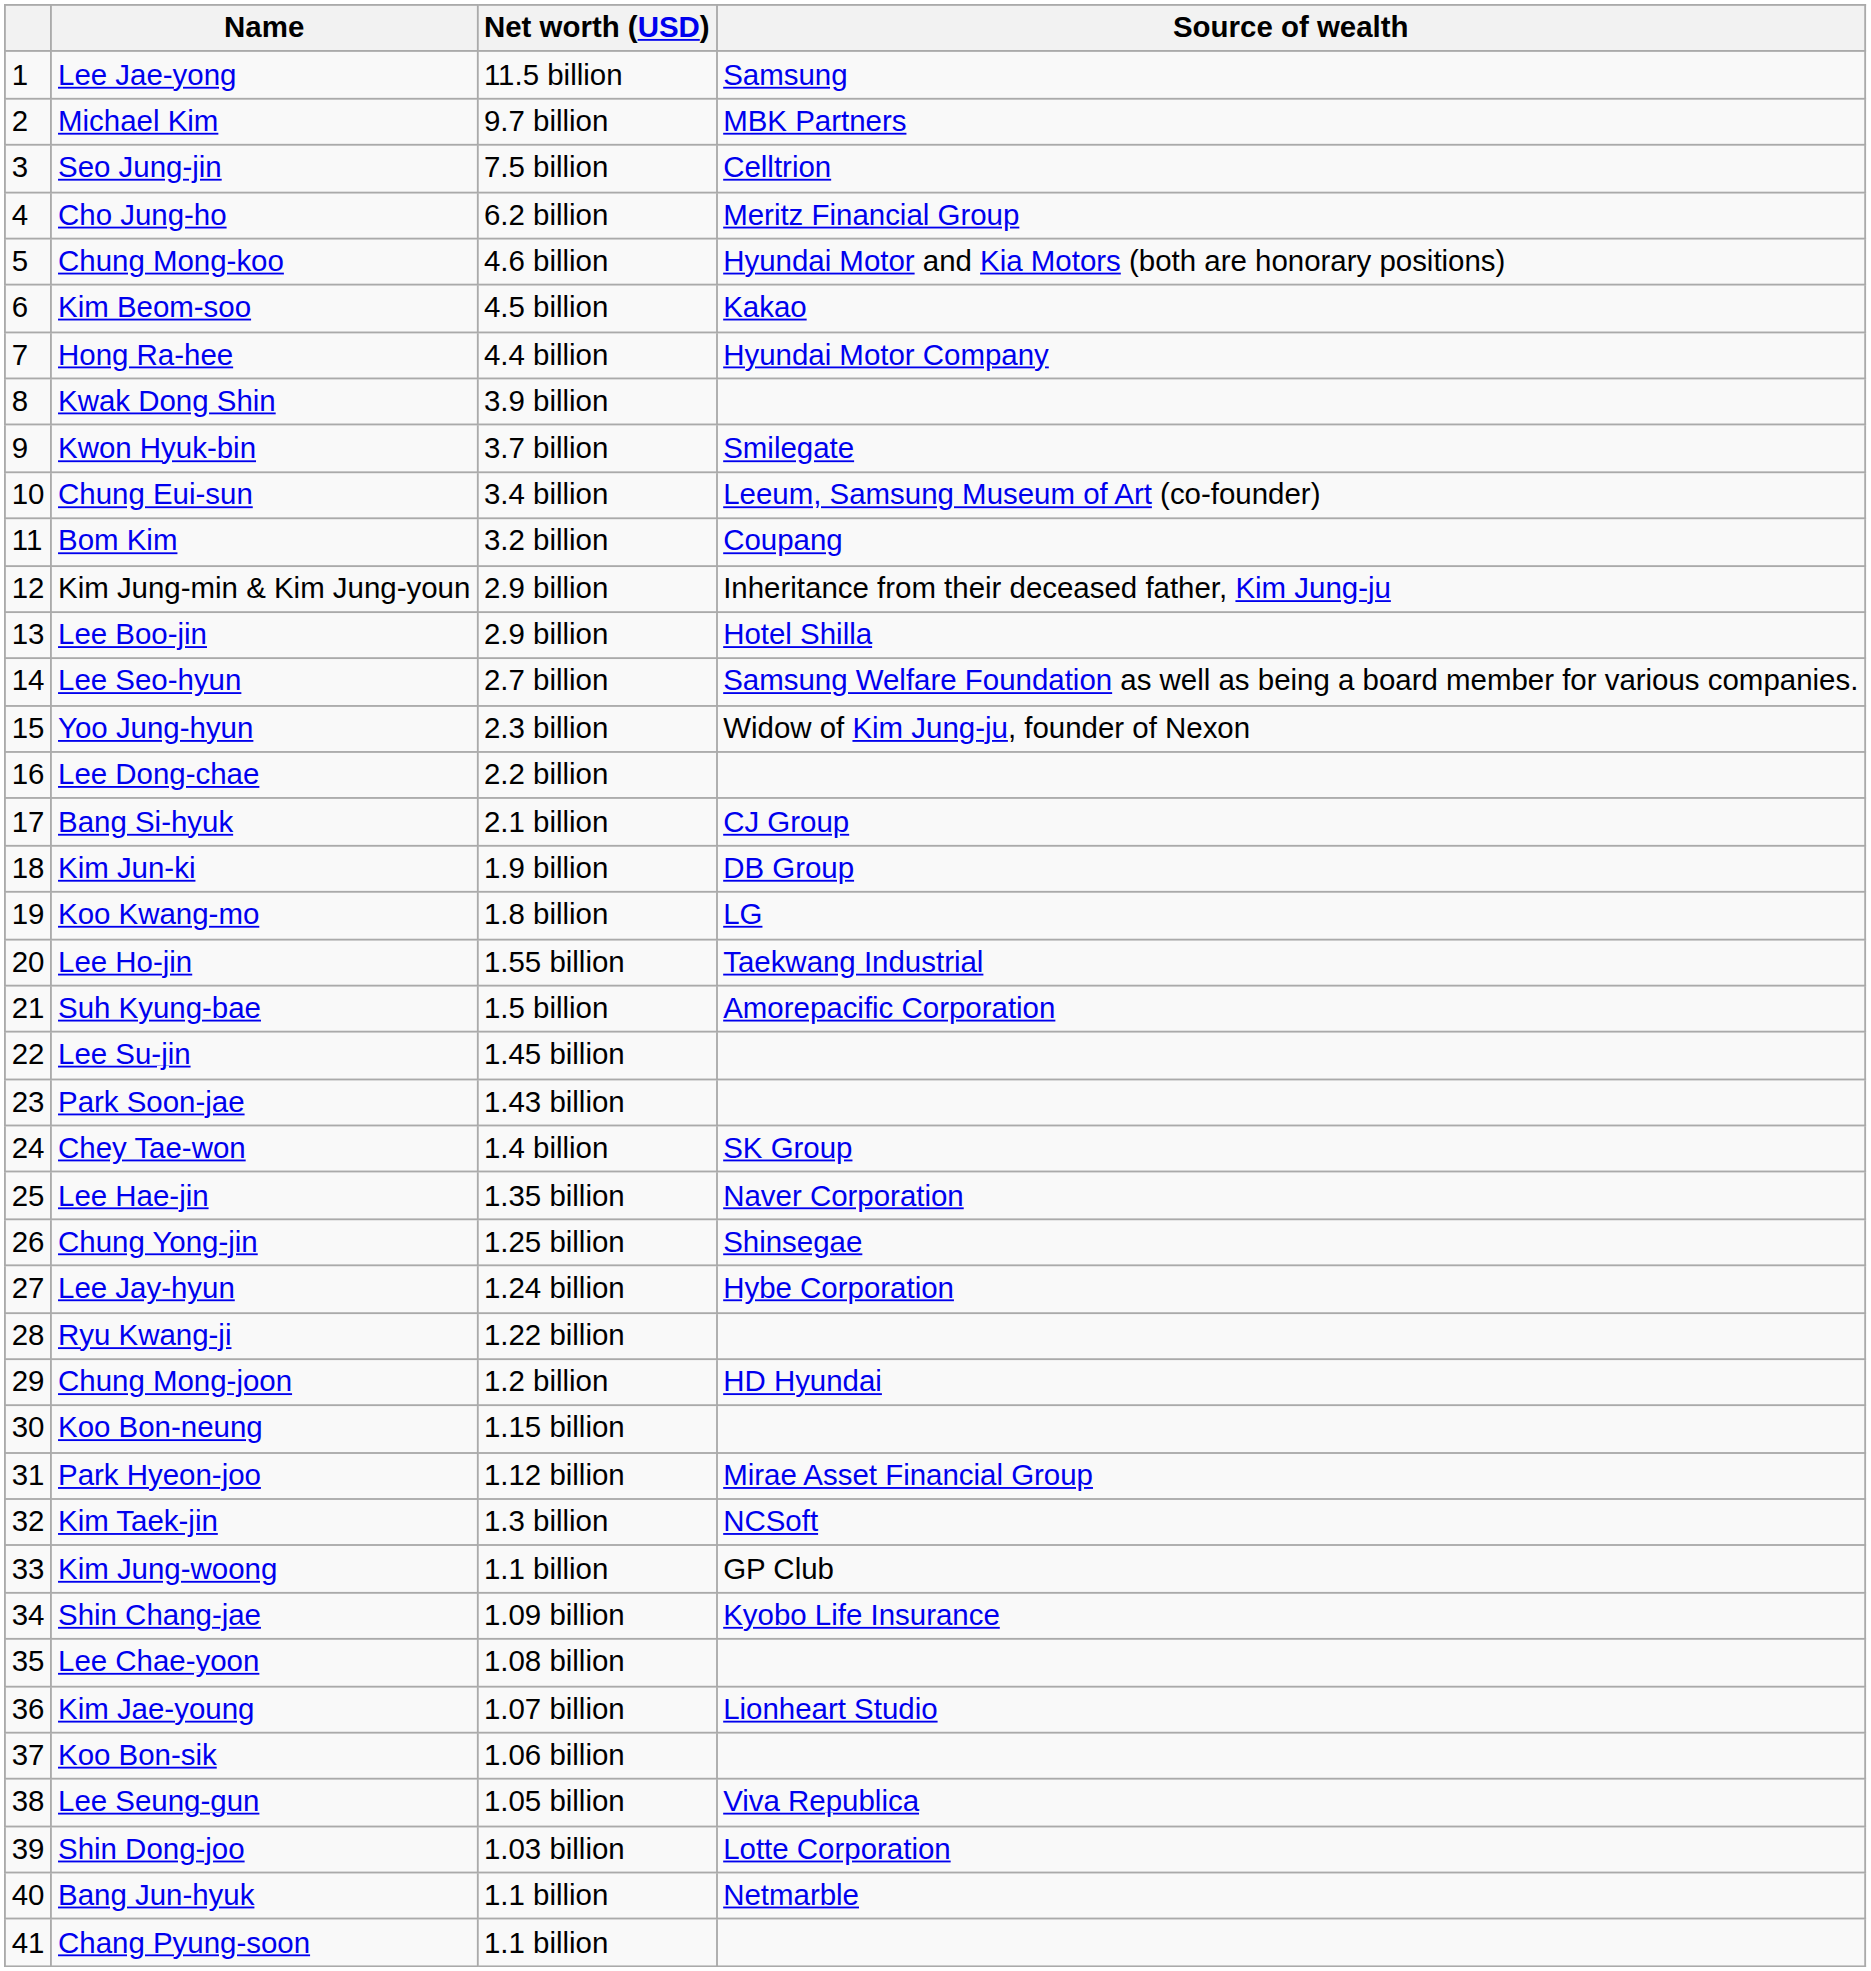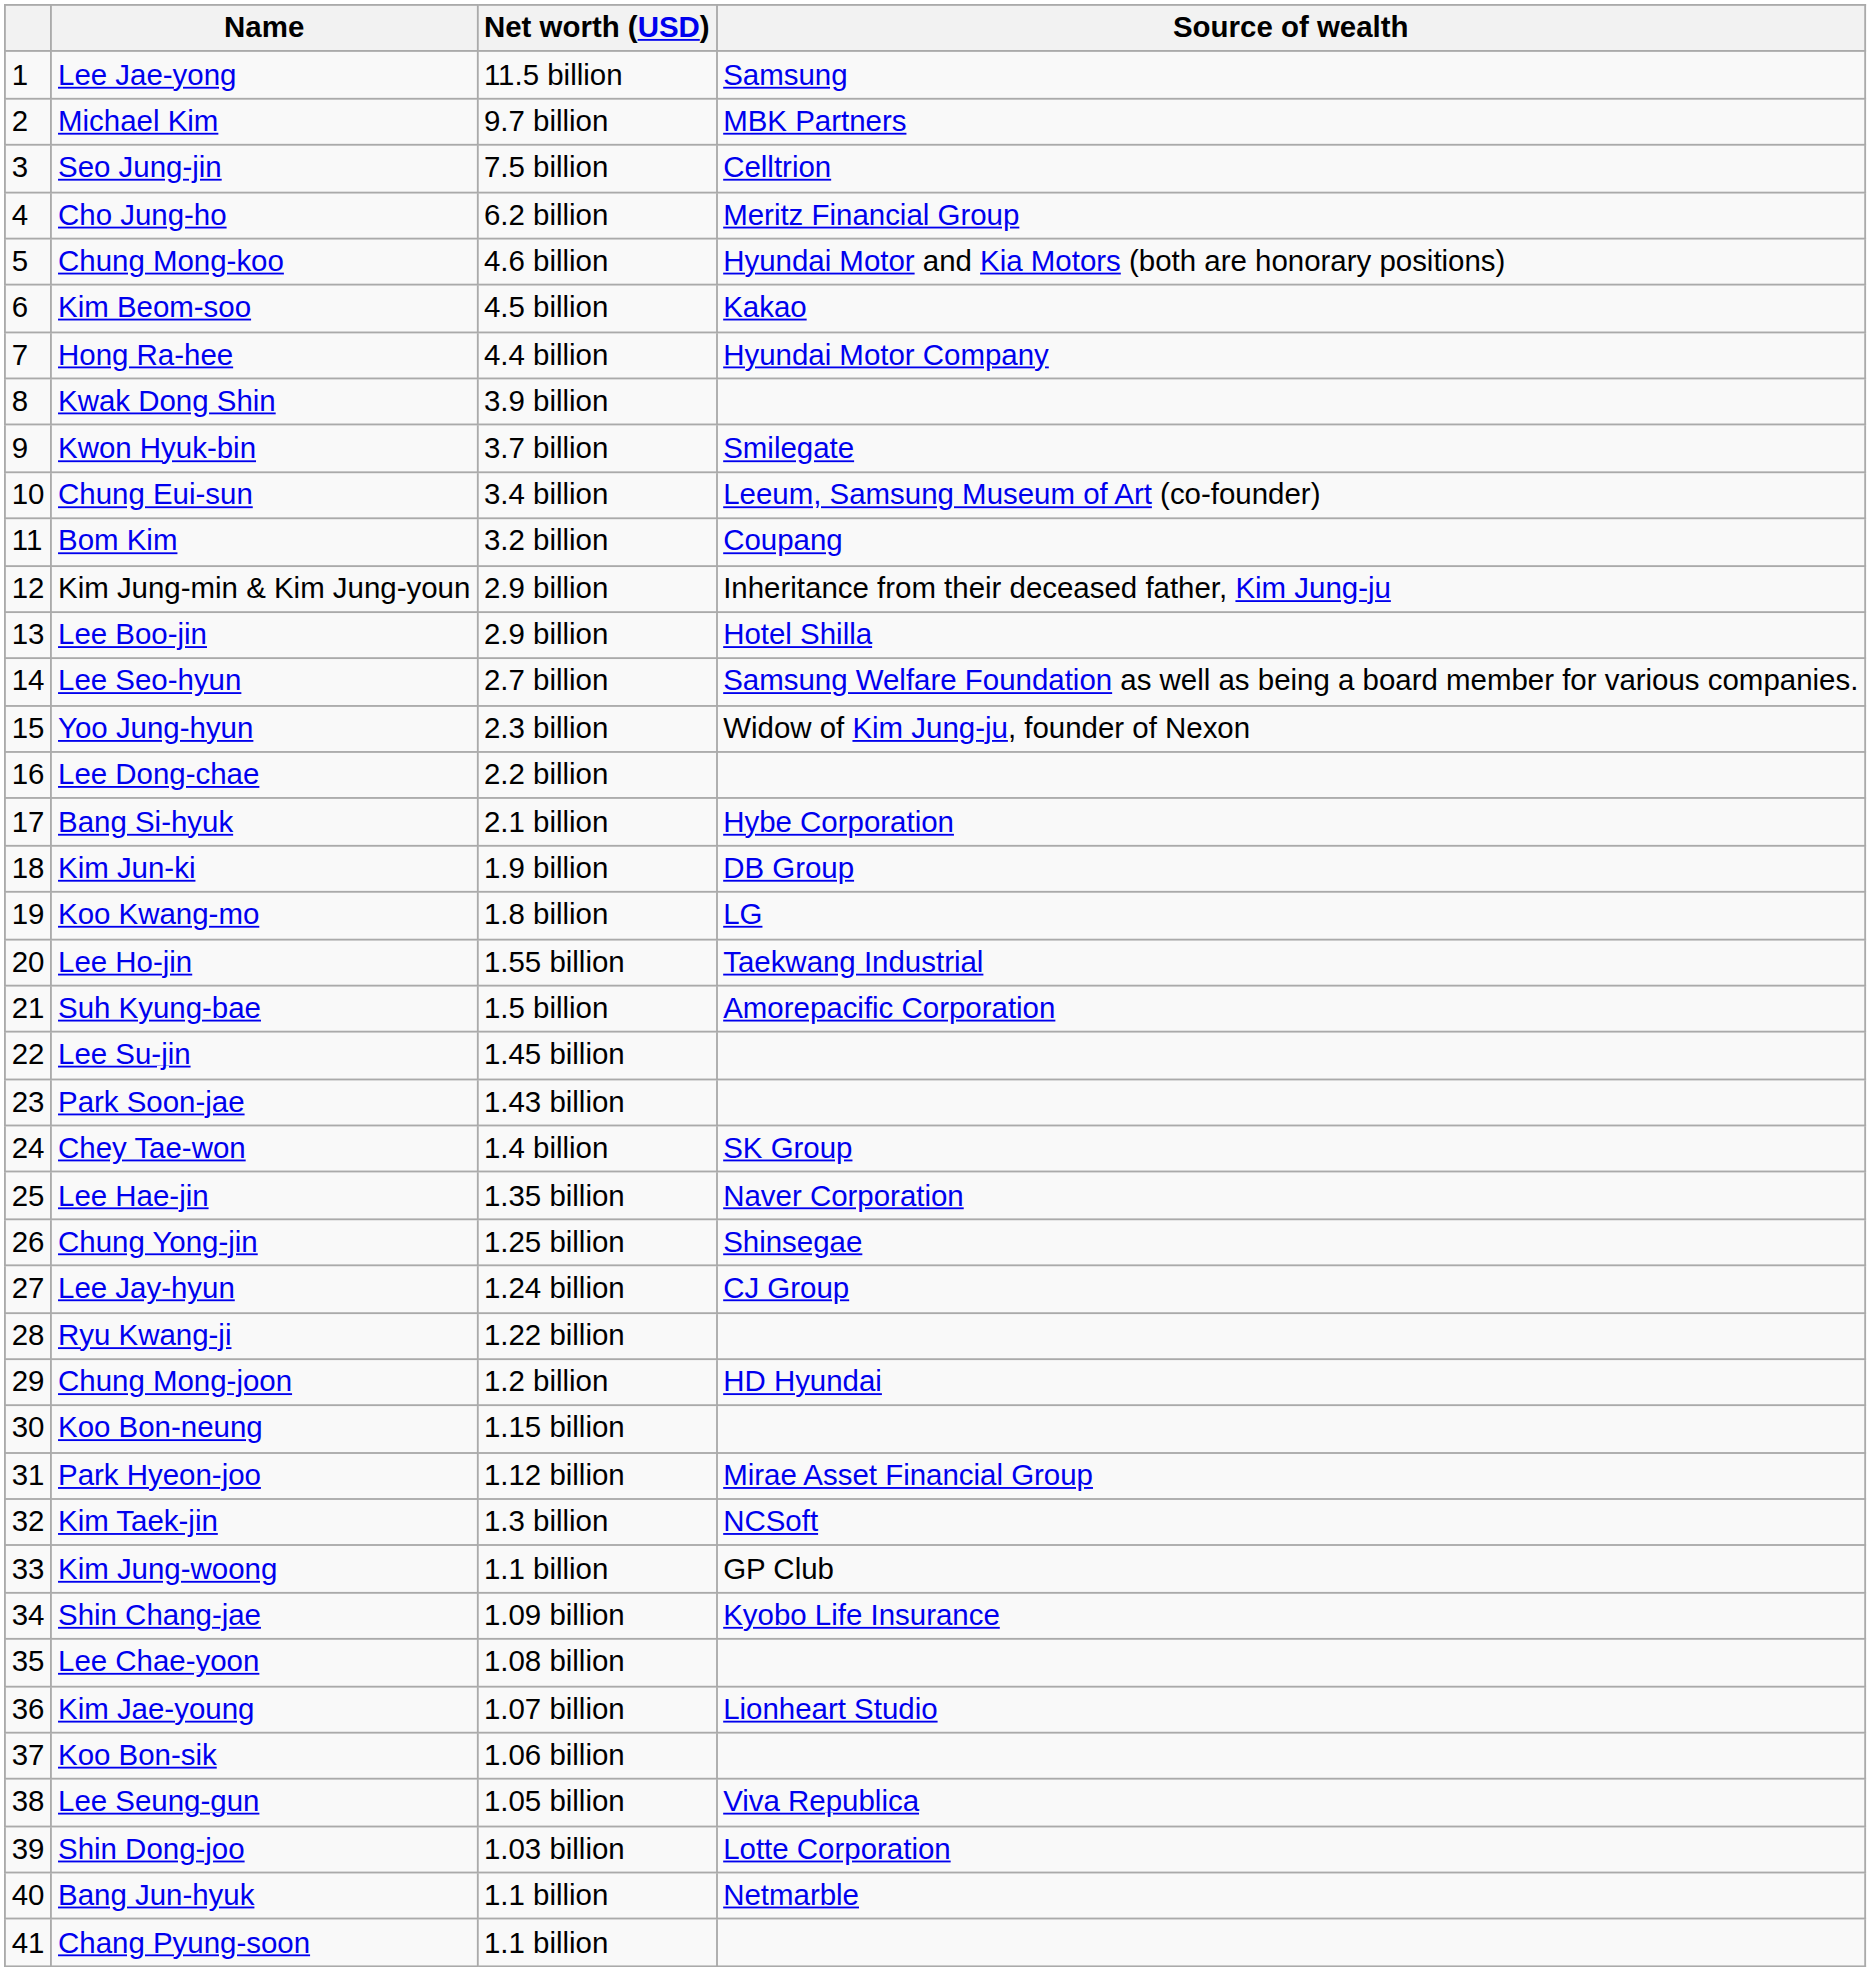 <table class="wikitable">
 <tr>
 <th></th>
 <th>Name</th>
 <th>Net worth (<a href='#'>USD</a>)</th>
 <th>Source of wealth</th>
 </tr>
 <tr>
 <td>1</td>
 <td><a href='#'>Lee Jae-yong</a></td>
 <td>11.5 billion</td>
 <td><a href='#'>Samsung</a></td>
 </tr>
 <tr>
 <td>2</td>
 <td><a href='#'>Michael Kim</a></td>
 <td>9.7 billion</td>
 <td><a href='#'>MBK Partners</a></td>
 </tr>
 <tr>
 <td>3</td>
 <td><a href='#'>Seo Jung-jin</a></td>
 <td>7.5 billion</td>
 <td><a href='#'>Celltrion</a></td>
 </tr>
 <tr>
 <td>4</td>
 <td><a href='#'>Cho Jung-ho</a></td>
 <td>6.2 billion</td>
 <td><a href='#'>Meritz Financial Group</a></td>
 </tr>
 <tr>
 <td>5</td>
 <td><a href='#'>Chung Mong-koo</a></td>
 <td>4.6 billion</td>
 <td><a href='#'>Hyundai Motor</a> and <a href='#'>Kia Motors</a> (both are honorary positions)</td>
 </tr>
 <tr>
 <td>6</td>
 <td><a href='#'>Kim Beom-soo</a></td>
 <td>4.5 billion</td>
 <td><a href='#'>Kakao</a></td>
 </tr>
 <tr>
 <td>7</td>
 <td><a href='#'>Hong Ra-hee</a></td>
 <td>4.4 billion</td>
 <td><a href='#'>Hyundai Motor Company</a></td>
 </tr>
 <tr>
 <td>8</td>
 <td><a href='#'>Kwak Dong Shin</a></td>
 <td>3.9 billion</td>
 <td></td>
 </tr>
 <tr>
 <td>9</td>
 <td><a href='#'>Kwon Hyuk-bin</a></td>
 <td>3.7 billion</td>
 <td><a href='#'>Smilegate</a></td>
 </tr>
 <tr>
 <td>10</td>
 <td><a href='#'>Chung Eui-sun</a></td>
 <td>3.4 billion</td>
 <td><a href='#'>Leeum, Samsung Museum of Art</a> (co-founder)</td>
 </tr>
 <tr>
 <td>11</td>
 <td><a href='#'>Bom Kim</a></td>
 <td>3.2 billion</td>
 <td><a href='#'>Coupang</a></td>
 </tr>
 <tr>
 <td>12</td>
 <td>Kim Jung-min & Kim Jung-youn</td>
 <td>2.9 billion</td>
 <td>Inheritance from their deceased father, <a href='#'>Kim Jung-ju</a></td>
 </tr>
 <tr>
 <td>13</td>
 <td><a href='#'>Lee Boo-jin</a></td>
 <td>2.9 billion</td>
 <td><a href='#'>Hotel Shilla</a></td>
 </tr>
 <tr>
 <td>14</td>
 <td><a href='#'>Lee Seo-hyun</a></td>
 <td>2.7 billion</td>
 <td><a href='#'>Samsung Welfare Foundation</a> as well as being a board member for various companies.</td>
 </tr>
 <tr>
 <td>15</td>
 <td><a href='#'>Yoo Jung-hyun</a></td>
 <td>2.3 billion</td>
 <td>Widow of <a href='#'>Kim Jung-ju</a>, founder of Nexon</td>
 </tr>
 <tr>
 <td>16</td>
 <td><a href='#'>Lee Dong-chae</a></td>
 <td>2.2 billion</td>
 <td></td>
 </tr>
 <tr>
 <td>17</td>
 <td><a href='#'>Bang Si-hyuk</a></td>
 <td>2.1 billion</td>
-<td><a href='#'>CJ Group</a></td>
+<td><a href='#'>Hybe Corporation</a></td>
 </tr>
 <tr>
 <td>18</td>
 <td><a href='#'>Kim Jun-ki</a></td>
 <td>1.9 billion</td>
 <td><a href='#'>DB Group</a></td>
 </tr>
 <tr>
 <td>19</td>
 <td><a href='#'>Koo Kwang-mo</a></td>
 <td>1.8 billion</td>
 <td><a href='#'>LG</a></td>
 </tr>
 <tr>
 <td>20</td>
 <td><a href='#'>Lee Ho-jin</a></td>
 <td>1.55 billion</td>
 <td><a href='#'>Taekwang Industrial</a></td>
 </tr>
 <tr>
 <td>21</td>
 <td><a href='#'>Suh Kyung-bae</a></td>
 <td>1.5 billion</td>
 <td><a href='#'>Amorepacific Corporation</a></td>
 </tr>
 <tr>
 <td>22</td>
 <td><a href='#'>Lee Su-jin</a></td>
 <td>1.45 billion</td>
 <td></td>
 </tr>
 <tr>
 <td>23</td>
 <td><a href='#'>Park Soon-jae</a></td>
 <td>1.43 billion</td>
 <td></td>
 </tr>
 <tr>
 <td>24</td>
 <td><a href='#'>Chey Tae-won</a></td>
 <td>1.4 billion</td>
 <td><a href='#'>SK Group</a></td>
 </tr>
 <tr>
 <td>25</td>
 <td><a href='#'>Lee Hae-jin</a></td>
 <td>1.35 billion</td>
 <td><a href='#'>Naver Corporation</a></td>
 </tr>
 <tr>
 <td>26</td>
 <td><a href='#'>Chung Yong-jin</a></td>
 <td>1.25 billion</td>
 <td><a href='#'>Shinsegae</a></td>
 </tr>
 <tr>
 <td>27</td>
 <td><a href='#'>Lee Jay-hyun</a></td>
 <td>1.24 billion</td>
-<td><a href='#'>Hybe Corporation</a></td>
+<td><a href='#'>CJ Group</a></td>
 </tr>
 <tr>
 <td>28</td>
 <td><a href='#'>Ryu Kwang-ji</a></td>
 <td>1.22 billion</td>
 <td></td>
 </tr>
 <tr>
 <td>29</td>
 <td><a href='#'>Chung Mong-joon</a></td>
 <td>1.2 billion</td>
 <td><a href='#'>HD Hyundai</a></td>
 </tr>
 <tr>
 <td>30</td>
 <td><a href='#'>Koo Bon-neung</a></td>
 <td>1.15 billion</td>
 <td></td>
 </tr>
 <tr>
 <td>31</td>
 <td><a href='#'>Park Hyeon-joo</a></td>
 <td>1.12 billion</td>
 <td><a href='#'>Mirae Asset Financial Group</a></td>
 </tr>
 <tr>
 <td>32</td>
 <td><a href='#'>Kim Taek-jin</a></td>
 <td>1.3 billion</td>
 <td><a href='#'>NCSoft</a></td>
 </tr>
 <tr>
 <td>33</td>
 <td><a href='#'>Kim Jung-woong</a></td>
 <td>1.1 billion</td>
 <td>GP Club</td>
 </tr>
 <tr>
 <td>34</td>
 <td><a href='#'>Shin Chang-jae</a></td>
 <td>1.09 billion</td>
 <td><a href='#'>Kyobo Life Insurance</a></td>
 </tr>
 <tr>
 <td>35</td>
 <td><a href='#'>Lee Chae-yoon</a></td>
 <td>1.08 billion</td>
 <td></td>
 </tr>
 <tr>
 <td>36</td>
 <td><a href='#'>Kim Jae-young</a></td>
 <td>1.07 billion</td>
 <td><a href='#'>Lionheart Studio</a></td>
 </tr>
 <tr>
 <td>37</td>
 <td><a href='#'>Koo Bon-sik</a></td>
 <td>1.06 billion</td>
 <td></td>
 </tr>
 <tr>
 <td>38</td>
 <td><a href='#'>Lee Seung-gun</a></td>
 <td>1.05 billion</td>
 <td><a href='#'>Viva Republica</a></td>
 </tr>
 <tr>
 <td>39</td>
 <td><a href='#'>Shin Dong-joo</a></td>
 <td>1.03 billion</td>
 <td><a href='#'>Lotte Corporation</a></td>
 </tr>
 <tr>
 <td>40</td>
 <td><a href='#'>Bang Jun-hyuk</a></td>
 <td>1.1 billion</td>
 <td><a href='#'>Netmarble</a></td>
 </tr>
 <tr>
 <td>41</td>
 <td><a href='#'>Chang Pyung-soon</a></td>
 <td>1.1 billion</td>
 <td></td>
 </tr>
 </table>
